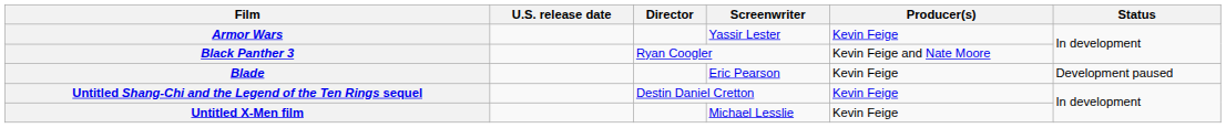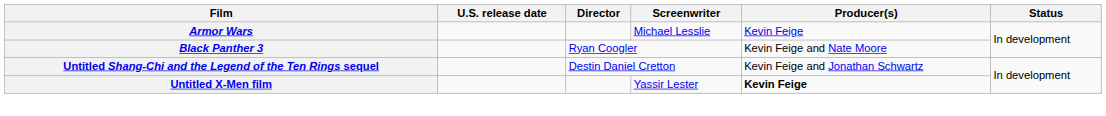 <table class="wikitable plainrowheaders defaultcenter col2left" style="width: 99%;">
 <tr>
 <th scope="col">Film</th>
 <th scope="col">U.S. release date</th>
 <th scope="col">Director</th>
 <th scope="col">Screenwriter</th>
 <th scope="col">Producer(s)</th>
 <th scope="col">Status</th>
 </tr>
 <tr>
 <th scope="row"><em><a href='#'>Armor Wars</a></em></th>
 <td></td>
 <td></td>
-<td><a href='#'>Yassir Lester</a></td>
+<td><a href='#'>Michael Lesslie</a></td>
 <td><a href='#'>Kevin Feige</a></td>
 <td rowspan="2">In development</td>
 </tr>
 <tr>
 <th scope="row"><em><a href='#'>Black Panther 3</a></em></th>
 <td></td>
 <td colspan="2"><a href='#'>Ryan Coogler</a></td>
 <td>Kevin Feige and <a href='#'>Nate Moore</a></td>
 </tr>
 <tr>
-<th scope="row"><em><a href='#'>Blade</a></em></th>
-<td></td>
-<td></td>
-<td><a href='#'>Eric Pearson</a></td>
-<td>Kevin Feige</td>
-<td>Development paused</td>
-</tr>
-<tr>
 <th scope="row"><a href='#'>Untitled <em>Shang-Chi and the Legend of the Ten Rings</em> sequel</a></th>
 <td></td>
 <td colspan="2"><a href='#'>Destin Daniel Cretton</a></td>
-<td><a href='#'>Kevin Feige</a></td>
+<td>Kevin Feige and <a href='#'>Jonathan Schwartz</a></td>
 <td rowspan="2">In development</td>
 </tr>
 <tr>
 <th scope="row"><a href='#'>Untitled X-Men film</a></th>
 <td></td>
 <td></td>
-<td><a href='#'>Michael Lesslie</a></td>
-<td> Kevin Feige</td>
+<td><a href='#'>Yassir Lester</a></td>
+<td><strong> Kevin Feige</strong></td>
 </tr>
 </table>
